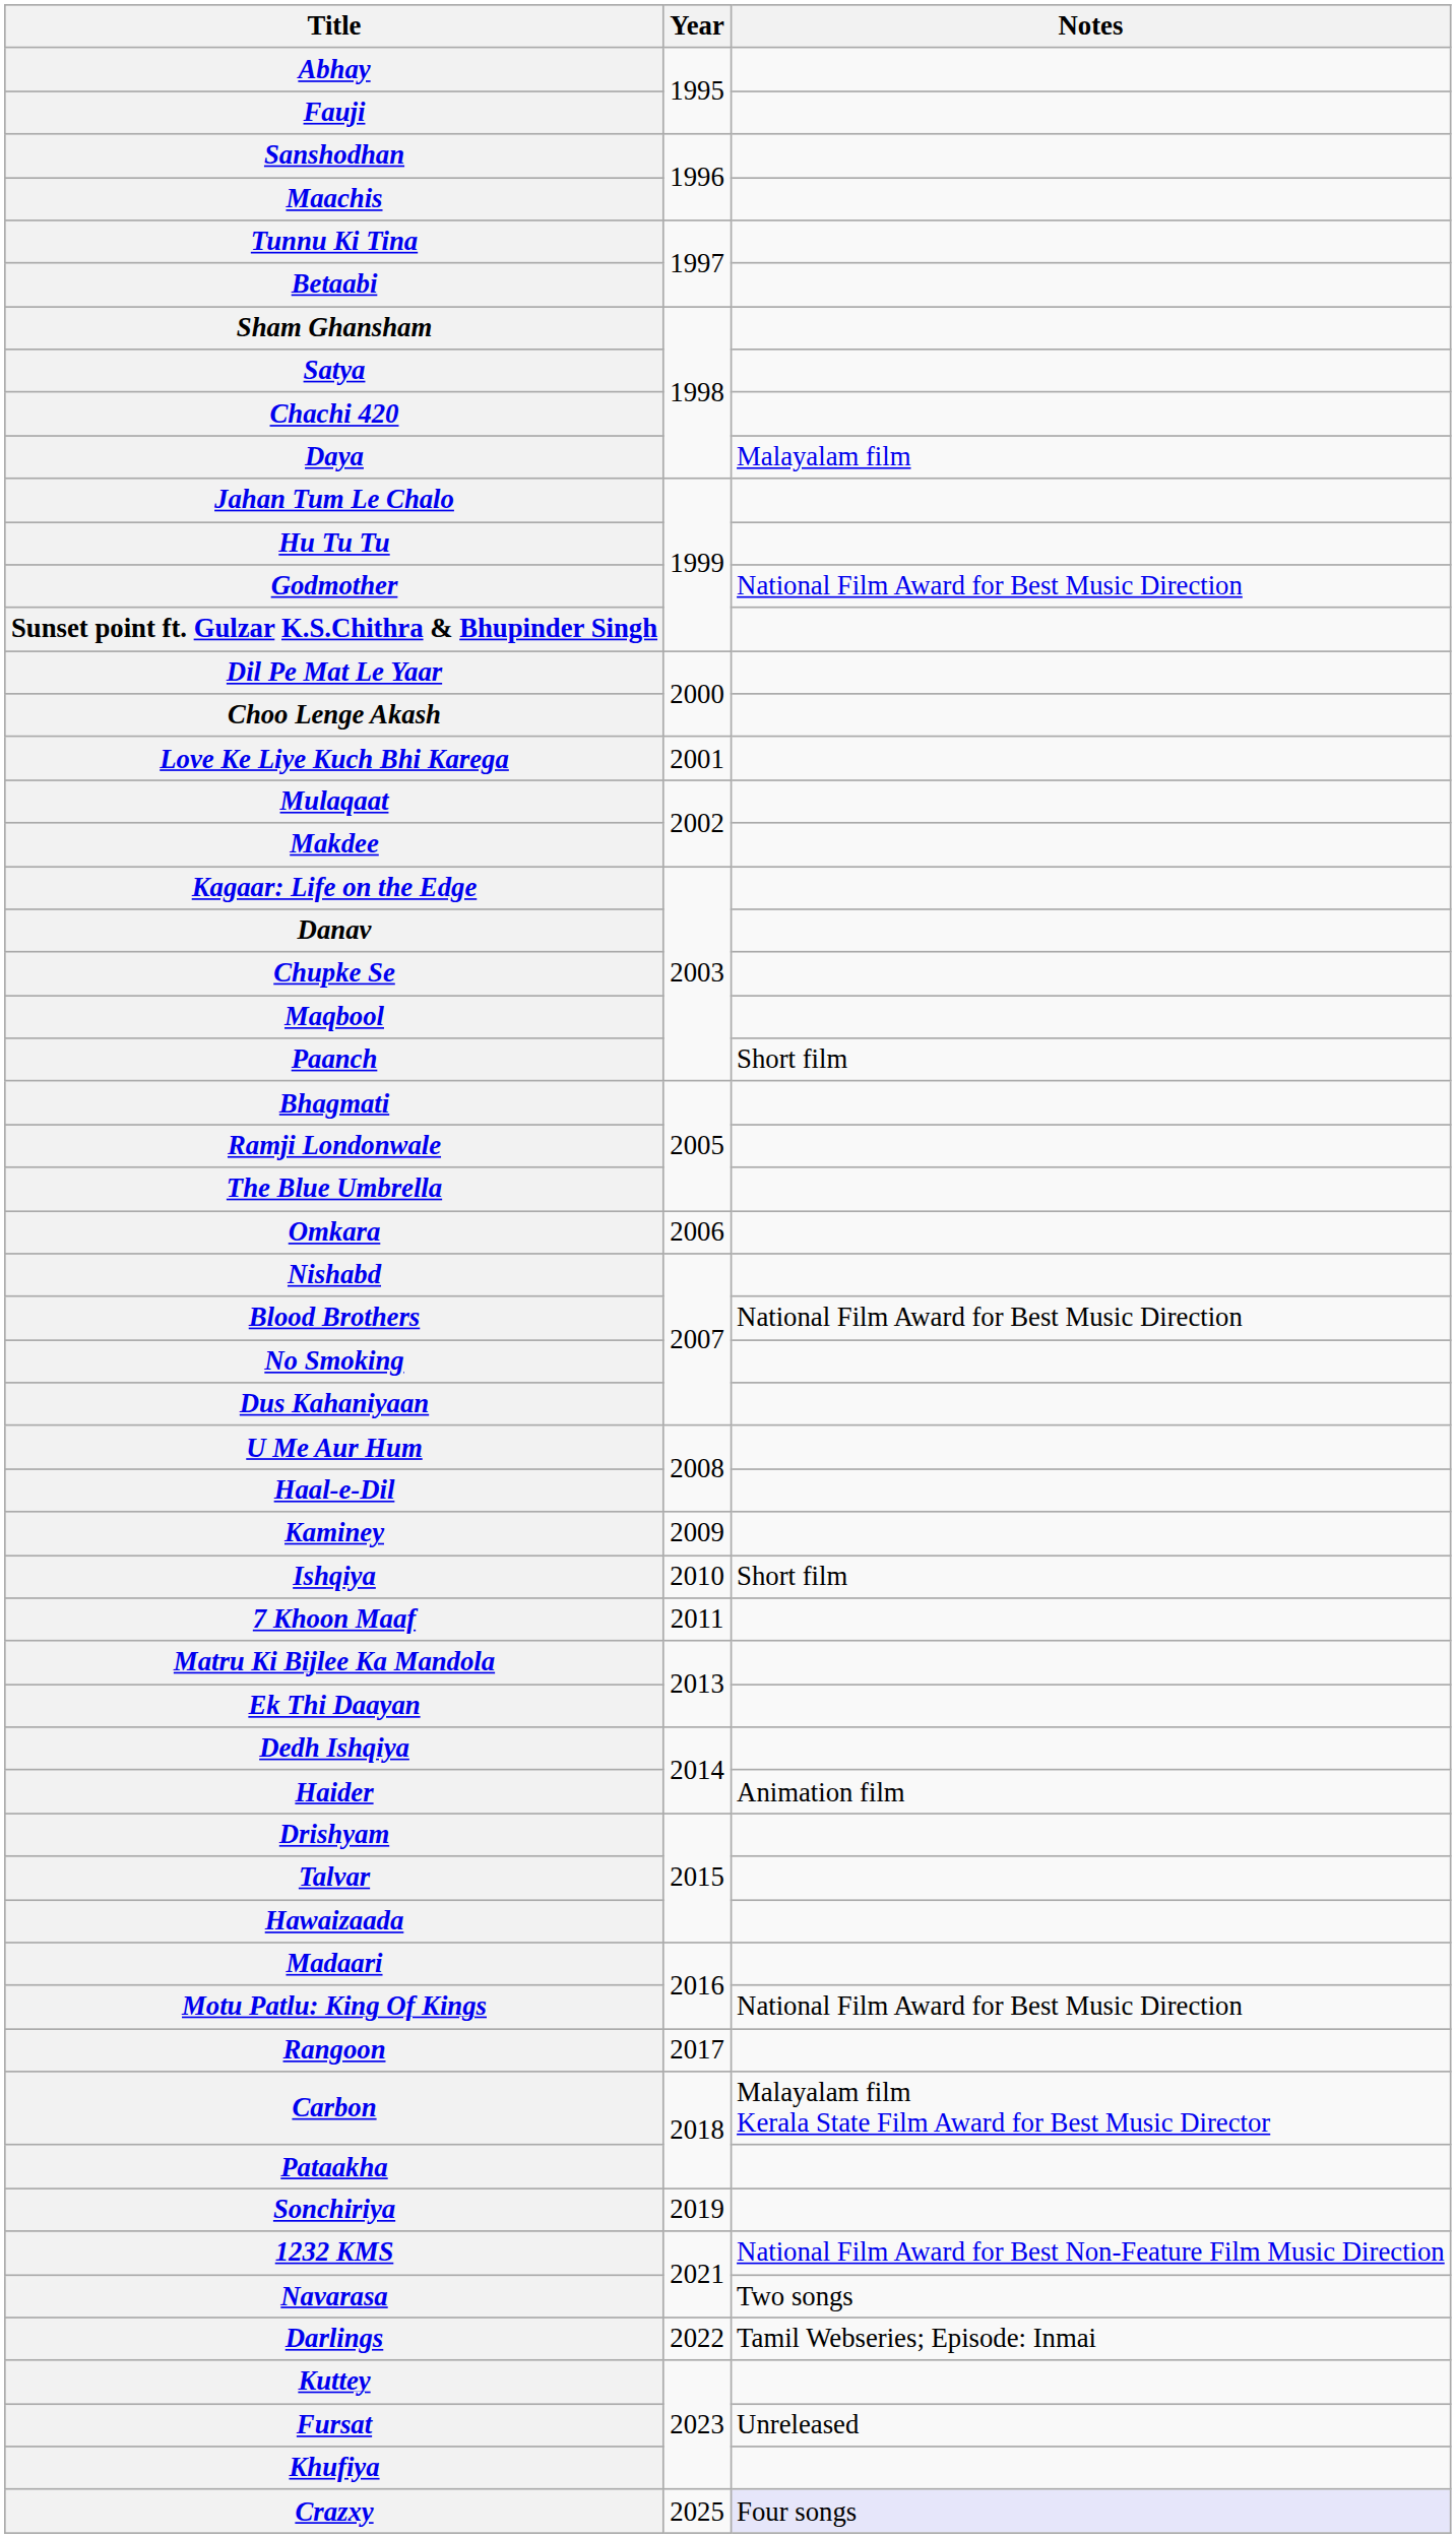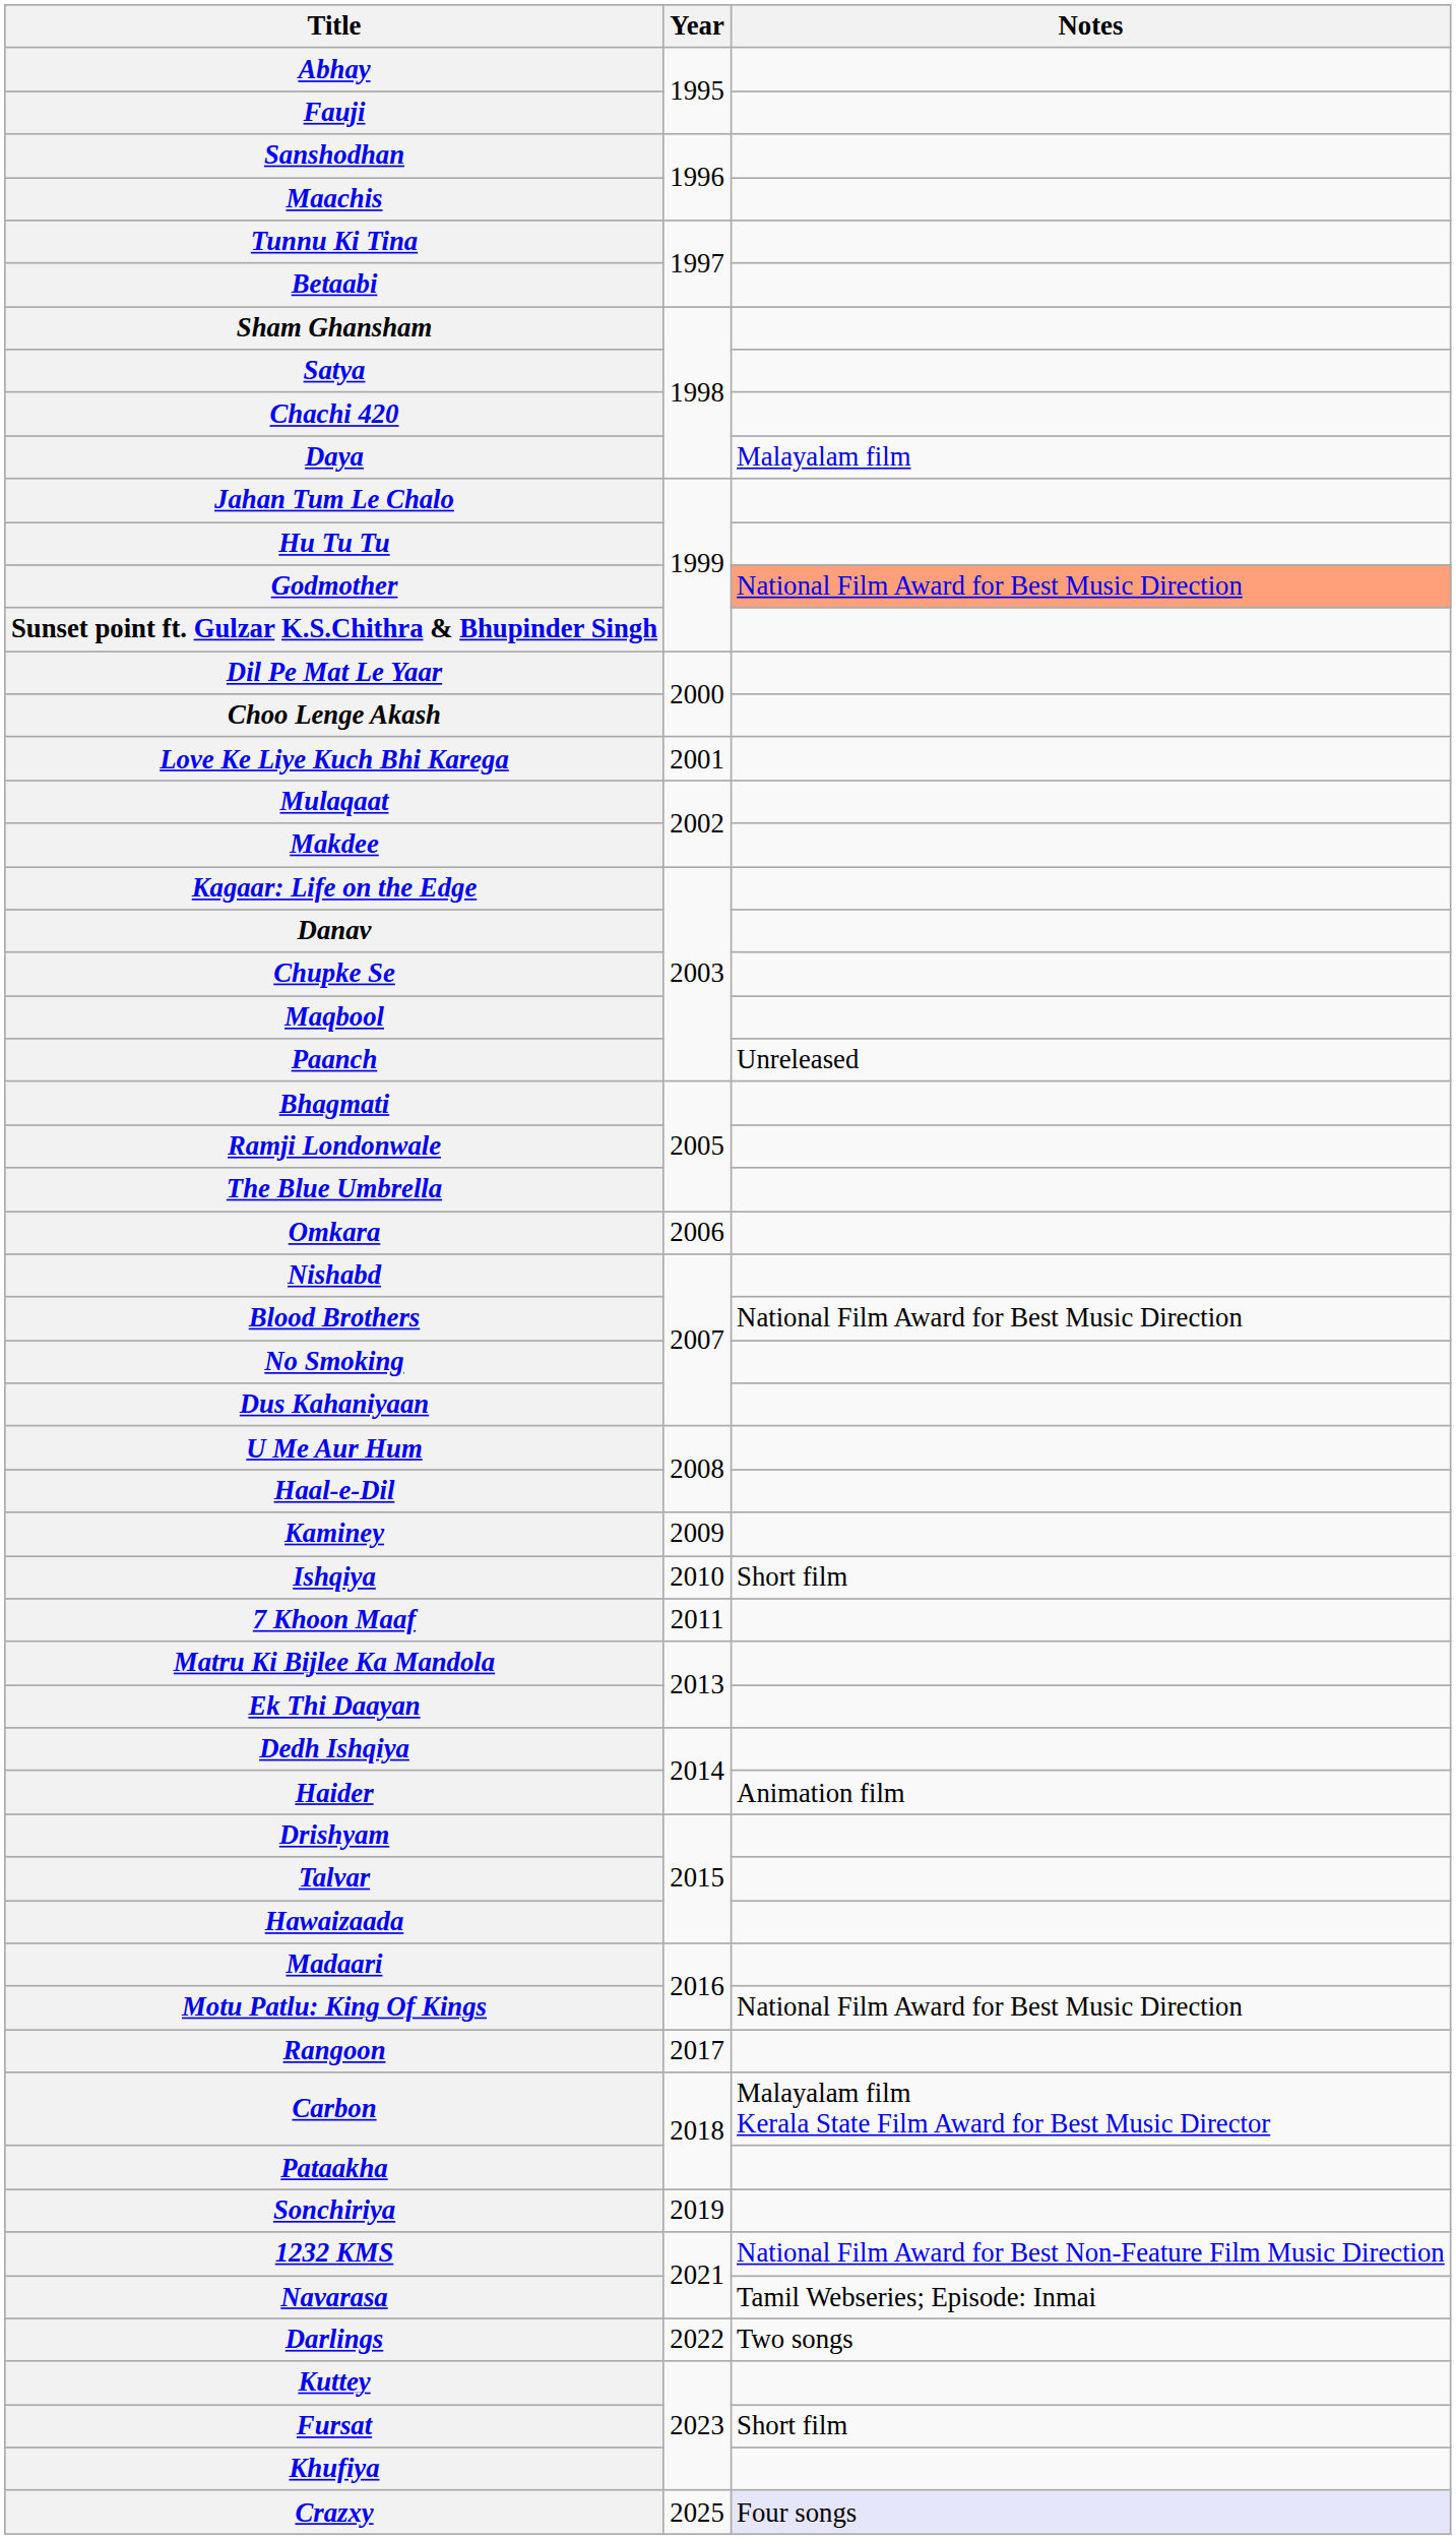 <table class="wikitable sortable plainrowheaders">
 <tr>
 <th scope="col">Title</th>
 <th scope="col">Year</th>
 <th scope="col" class="unsortable">Notes</th>
 </tr>
 <tr>
 <th scope="row"><em><a href='#'>Abhay</a></em></th>
 <td rowspan="2" style="text-align:center;">1995</td>
 <td></td>
 </tr>
 <tr>
 <th scope="row"><em><a href='#'>Fauji</a></em></th>
 <td></td>
 </tr>
 <tr>
 <th scope="row"><em><a href='#'>Sanshodhan</a></em></th>
 <td rowspan="2" style="text-align:center;">1996</td>
 <td></td>
 </tr>
 <tr>
 <th scope="row"><em><a href='#'>Maachis</a></em></th>
 <td></td>
 </tr>
 <tr>
 <th scope="row"><em><a href='#'>Tunnu Ki Tina</a></em></th>
 <td rowspan="2" style="text-align:center;">1997</td>
 <td></td>
 </tr>
 <tr>
 <th scope="row"><em><a href='#'>Betaabi</a></em></th>
 <td></td>
 </tr>
 <tr>
 <th scope="row"><em>Sham Ghansham</em></th>
 <td rowspan="4" style="text-align:center;">1998</td>
 <td></td>
 </tr>
 <tr>
 <th scope="row"><em><a href='#'>Satya</a></em></th>
 <td></td>
 </tr>
 <tr>
 <th scope="row"><em><a href='#'>Chachi 420</a></em></th>
 <td></td>
 </tr>
 <tr>
 <th scope="row"><em><a href='#'>Daya</a></em></th>
 <td><a href='#'>Malayalam film</a></td>
 </tr>
 <tr>
 <th scope="row"><em><a href='#'>Jahan Tum Le Chalo</a></em></th>
 <td rowspan="4" style="text-align:center;">1999</td>
 <td></td>
 </tr>
 <tr>
 <th scope="row"><em><a href='#'>Hu Tu Tu</a></em></th>
 <td></td>
 </tr>
 <tr>
 <th scope="row"><em><a href='#'>Godmother</a></em></th>
-<td><a href='#'>National Film Award for Best Music Direction</a></td>
+<td style="background: lightsalmon;"><a href='#'>National Film Award for Best Music Direction</a></td>
 </tr>
 <tr>
 <th scope="row">Sunset point ft. <a href='#'>Gulzar</a> <a href='#'>K.S.Chithra</a> & <a href='#'>Bhupinder Singh</a></th>
 <td></td>
 </tr>
 <tr>
 <th scope="row"><em><a href='#'>Dil Pe Mat Le Yaar</a></em></th>
 <td rowspan="2" style="text-align:center;">2000</td>
 <td></td>
 </tr>
 <tr>
 <th scope="row"><em>Choo Lenge Akash</em></th>
 <td></td>
 </tr>
 <tr>
 <th scope="row"><em><a href='#'>Love Ke Liye Kuch Bhi Karega</a></em></th>
 <td style="text-align:center;">2001</td>
 <td></td>
 </tr>
 <tr>
 <th scope="row"><em><a href='#'>Mulaqaat</a></em></th>
 <td rowspan="2" style="text-align:center;">2002</td>
 <td></td>
 </tr>
 <tr>
 <th scope="row"><em><a href='#'>Makdee</a></em></th>
 <td></td>
 </tr>
 <tr>
 <th scope="row"><em><a href='#'>Kagaar: Life on the Edge</a></em></th>
 <td rowspan="5" style="text-align:center;">2003</td>
 <td></td>
 </tr>
 <tr>
 <th scope="row"><em>Danav</em></th>
 <td></td>
 </tr>
 <tr>
 <th scope="row"><em><a href='#'>Chupke Se</a></em></th>
 <td></td>
 </tr>
 <tr>
 <th scope="row"><em><a href='#'>Maqbool</a></em></th>
 <td></td>
 </tr>
 <tr>
 <th scope="row"><em><a href='#'>Paanch</a></em></th>
-<td>Short film</td>
+<td>Unreleased</td>
 </tr>
 <tr>
 <th scope="row"><em><a href='#'>Bhagmati</a></em></th>
 <td rowspan="3" style="text-align:center;">2005</td>
 <td></td>
 </tr>
 <tr>
 <th scope="row"><em><a href='#'>Ramji Londonwale</a></em></th>
 <td></td>
 </tr>
 <tr>
 <th scope="row"><em><a href='#'>The Blue Umbrella</a></em></th>
 <td></td>
 </tr>
 <tr>
 <th scope="row"><em><a href='#'>Omkara</a></em></th>
 <td style="text-align:center;">2006</td>
 <td></td>
 </tr>
 <tr>
 <th scope="row"><em><a href='#'>Nishabd</a></em></th>
 <td rowspan="4" style="text-align:center;">2007</td>
 <td></td>
 </tr>
 <tr>
 <th scope="row"><em><a href='#'>Blood Brothers</a></em></th>
 <td>National Film Award for Best Music Direction</td>
 </tr>
 <tr>
 <th scope="row"><em><a href='#'>No Smoking</a></em></th>
 <td></td>
 </tr>
 <tr>
 <th scope="row"><em><a href='#'>Dus Kahaniyaan</a></em></th>
 <td></td>
 </tr>
 <tr>
 <th scope="row"><em><a href='#'>U Me Aur Hum</a></em></th>
 <td rowspan="2" style="text-align:center;">2008</td>
 <td></td>
 </tr>
 <tr>
 <th scope="row"><em><a href='#'>Haal-e-Dil</a></em></th>
 <td></td>
 </tr>
 <tr>
 <th scope="row"><em><a href='#'>Kaminey</a></em></th>
 <td style="text-align:center;">2009</td>
 <td></td>
 </tr>
 <tr>
 <th scope="row"><em><a href='#'>Ishqiya</a></em></th>
 <td style="text-align:center;">2010</td>
 <td>Short film</td>
 </tr>
 <tr>
 <th scope="row"><em><a href='#'>7 Khoon Maaf</a></em></th>
 <td style="text-align:center;">2011</td>
 <td></td>
 </tr>
 <tr>
 <th scope="row"><em><a href='#'>Matru Ki Bijlee Ka Mandola</a></em></th>
 <td rowspan="2" style="text-align:center;">2013</td>
 <td></td>
 </tr>
 <tr>
 <th scope="row"><em><a href='#'>Ek Thi Daayan</a></em></th>
 <td></td>
 </tr>
 <tr>
 <th scope="row"><em><a href='#'>Dedh Ishqiya</a></em></th>
 <td rowspan="2" style="text-align:center;">2014</td>
 <td></td>
 </tr>
 <tr>
 <th scope="row"><em><a href='#'>Haider</a></em></th>
 <td>Animation film</td>
 </tr>
 <tr>
 <th scope="row"><em><a href='#'>Drishyam</a></em></th>
 <td rowspan="3" style="text-align:center;">2015</td>
 <td></td>
 </tr>
 <tr>
 <th scope="row"><em><a href='#'>Talvar</a></em></th>
 <td></td>
 </tr>
 <tr>
 <th scope="row"><em><a href='#'>Hawaizaada</a></em></th>
 <td></td>
 </tr>
 <tr>
 <th scope="row"><em><a href='#'>Madaari</a></em></th>
 <td rowspan="2" style="text-align:center;">2016</td>
 <td></td>
 </tr>
 <tr>
 <th scope="row"><em><a href='#'>Motu Patlu: King Of Kings</a></em></th>
 <td>National Film Award for Best Music Direction</td>
 </tr>
 <tr>
 <th scope="row"><em><a href='#'>Rangoon</a></em></th>
 <td style="text-align:center;">2017</td>
 <td></td>
 </tr>
 <tr>
 <th scope="row"><em><a href='#'>Carbon</a></em></th>
 <td rowspan="2" style="text-align:center;">2018</td>
 <td>Malayalam film<br><a href='#'>Kerala State Film Award for Best Music Director</a></td>
 </tr>
 <tr>
 <th scope="row"><em><a href='#'>Pataakha</a></em></th>
 <td></td>
 </tr>
 <tr>
 <th scope="row"><em><a href='#'>Sonchiriya</a></em></th>
 <td style="text-align:center;">2019</td>
 <td></td>
 </tr>
 <tr>
 <th scope="row"><em><a href='#'>1232 KMS</a></em></th>
 <td rowspan="2" style="text-align:center;">2021</td>
 <td><a href='#'>National Film Award for Best Non-Feature Film Music Direction</a></td>
 </tr>
 <tr>
 <th scope="row"><em><a href='#'>Navarasa</a></em></th>
-<td>Two songs</td>
+<td>Tamil Webseries; Episode: Inmai</td>
 </tr>
 <tr>
 <th scope="row"><em><a href='#'>Darlings</a></em></th>
 <td style="text-align:center;">2022</td>
-<td>Tamil Webseries; Episode: Inmai</td>
+<td>Two songs</td>
 </tr>
 <tr>
 <th scope="row"><em><a href='#'>Kuttey</a></em></th>
 <td rowspan="3" style="text-align:center;">2023</td>
 <td></td>
 </tr>
 <tr>
 <th scope="row"><em><a href='#'>Fursat</a></em></th>
-<td>Unreleased</td>
+<td>Short film</td>
 </tr>
 <tr>
 <th scope="row"><em><a href='#'>Khufiya</a></em></th>
 <td></td>
 </tr>
 <tr>
 <th scope="row"><em><a href='#'>Crazxy</a></em></th>
 <td style="text-align:center;">2025</td>
 <td style="background: lavender;">Four songs</td>
 </tr>
 </table>
